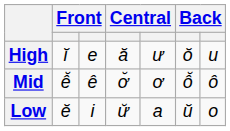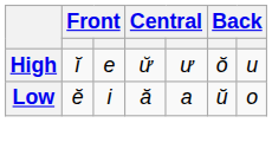 <table class=wikitable style=text-align:center>
 <tr>
 <th rowspan=2></th>
 <th colspan=2><a href='#'>Front</a></th>
 <th colspan=2><a href='#'>Central</a></th>
 <th colspan=2><a href='#'>Back</a></th>
 </tr>
 <tr>
 <th></th>
 <th></th>
 <th></th>
 <th></th>
 <th></th>
 <th></th>
 </tr>
 <tr>
 <th><a href='#'>High</a></th>
 <td><em>ĭ</em> </td>
 <td><em>e</em> </td>
-<td><em>ă</em> </td>
+<td><em>ư̆</em> </td>
 <td><em>ư</em> </td>
 <td><em>ŏ</em> </td>
 <td><em>u</em> </td>
 </tr>
 <tr>
-<th><a href='#'>Mid</a></th>
-<td><em>ê̆</em> </td>
-<td><em>ê</em> </td>
-<td><em>ơ̆</em> </td>
-<td><em>ơ</em> </td>
-<td><em>ô̆</em> </td>
-<td><em>ô</em> </td>
-</tr>
-<tr>
 <th><a href='#'>Low</a></th>
 <td><em>ĕ</em> </td>
 <td><em>i</em> </td>
-<td><em>ư̆</em> </td>
+<td><em>ă</em> </td>
 <td><em>a</em> </td>
 <td><em>ŭ</em> </td>
 <td><em>o</em> </td>
 </tr>
 </table>
